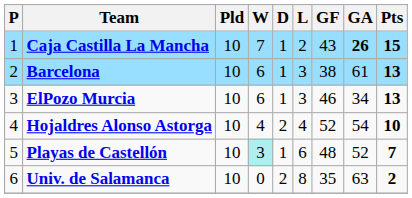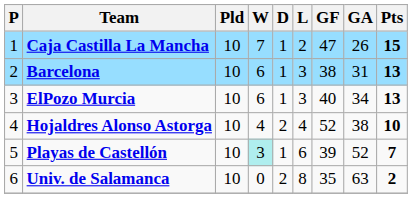 <table class="wikitable sortable" style="text-align: center;">
 <tr>
 <th align="center">P</th>
 <th align="center">Team</th>
 <th align="center">Pld</th>
 <th align="center">W</th>
 <th align="center">D</th>
 <th align="center">L</th>
 <th align="center">GF</th>
 <th align="center">GA</th>
 <th align="center">Pts</th>
 </tr>
 <tr ! style="background:#97DEFF;">
 <td>1</td>
 <td align="left"><strong><a href='#'>Caja Castilla La Mancha</a></strong></td>
 <td>10</td>
 <td>7</td>
 <td>1</td>
 <td>2</td>
-<td>43</td>
-<td><strong>26</strong></td>
+<td>47</td>
+<td>26</td>
 <td><strong>15</strong></td>
 </tr>
 <tr ! style="background:#97DEFF;">
 <td>2</td>
 <td align="left"><strong><a href='#'>Barcelona</a></strong></td>
 <td>10</td>
 <td>6</td>
 <td>1</td>
 <td>3</td>
 <td>38</td>
-<td>61</td>
+<td>31</td>
 <td><strong>13</strong></td>
 </tr>
 <tr>
 <td>3</td>
 <td align="left"><strong><a href='#'>ElPozo Murcia</a></strong></td>
 <td>10</td>
 <td>6</td>
 <td>1</td>
 <td>3</td>
-<td>46</td>
+<td>40</td>
 <td>34</td>
 <td><strong>13</strong></td>
 </tr>
 <tr>
 <td>4</td>
 <td align="left"><strong><a href='#'>Hojaldres Alonso Astorga</a></strong></td>
 <td>10</td>
 <td>4</td>
 <td>2</td>
 <td>4</td>
 <td>52</td>
-<td>54</td>
+<td>38</td>
 <td><strong>10</strong></td>
 </tr>
 <tr>
 <td>5</td>
 <td align="left"><strong><a href='#'>Playas de Castellón</a></strong></td>
 <td>10</td>
 <td style="background: paleturquoise;">3</td>
 <td>1</td>
 <td>6</td>
-<td>48</td>
+<td>39</td>
 <td>52</td>
 <td><strong>7</strong></td>
 </tr>
 <tr>
 <td>6</td>
 <td align="left"><strong><a href='#'>Univ. de Salamanca</a></strong></td>
 <td>10</td>
 <td>0</td>
 <td>2</td>
 <td>8</td>
 <td>35</td>
 <td>63</td>
 <td><strong>2</strong></td>
 </tr>
 <tr>
 </tr>
 </table>
